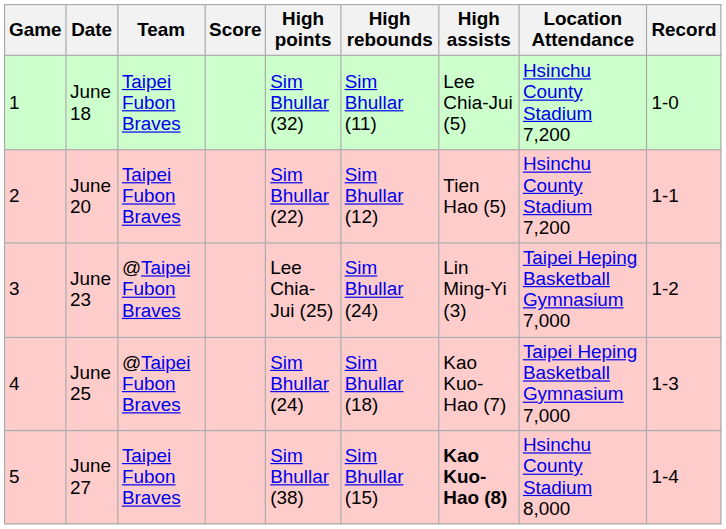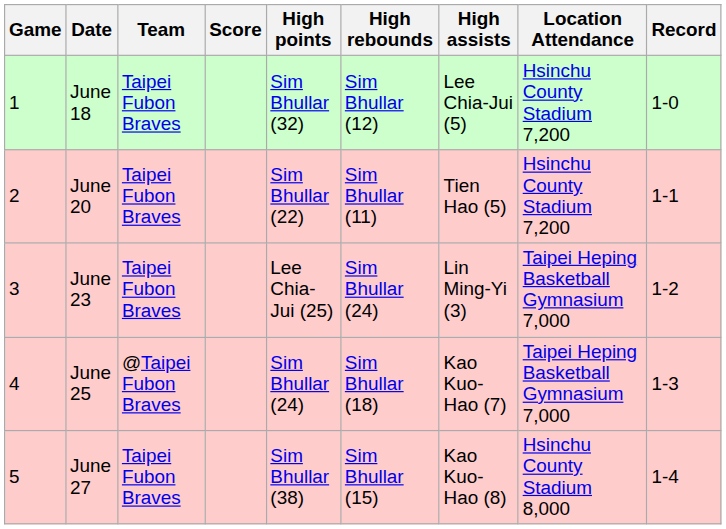 <table class="wikitable">
 <tr>
 <th>Game</th>
 <th>Date</th>
 <th>Team</th>
 <th>Score</th>
 <th>High points</th>
 <th>High rebounds</th>
 <th>High assists</th>
 <th>Location<br>Attendance</th>
 <th>Record</th>
 </tr>
 <tr style="background:#cfc">
 <td>1</td>
 <td>June 18</td>
 <td><a href='#'>Taipei Fubon Braves</a></td>
 <td></td>
 <td><a href='#'>Sim Bhullar</a> (32)</td>
-<td><a href='#'>Sim Bhullar</a> (11)</td>
+<td><a href='#'>Sim Bhullar</a> (12)</td>
 <td>Lee Chia-Jui (5)</td>
 <td><a href='#'>Hsinchu County Stadium</a><br>7,200</td>
 <td>1-0</td>
 </tr>
 <tr style="background:#fcc">
 <td>2</td>
 <td>June 20</td>
 <td><a href='#'>Taipei Fubon Braves</a></td>
 <td></td>
 <td><a href='#'>Sim Bhullar</a> (22)</td>
-<td><a href='#'>Sim Bhullar</a> (12)</td>
+<td><a href='#'>Sim Bhullar</a> (11)</td>
 <td>Tien Hao (5)</td>
 <td><a href='#'>Hsinchu County Stadium</a><br>7,200</td>
 <td>1-1</td>
 </tr>
 <tr style="background:#fcc">
 <td>3</td>
 <td>June 23</td>
-<td>@<a href='#'>Taipei Fubon Braves</a></td>
+<td><a href='#'>Taipei Fubon Braves</a></td>
 <td></td>
 <td>Lee Chia-Jui (25)</td>
 <td><a href='#'>Sim Bhullar</a> (24)</td>
 <td>Lin Ming-Yi (3)</td>
 <td><a href='#'>Taipei Heping Basketball Gymnasium</a><br>7,000</td>
 <td>1-2</td>
 </tr>
 <tr style="background:#fcc">
 <td>4</td>
 <td>June 25</td>
 <td>@<a href='#'>Taipei Fubon Braves</a></td>
 <td></td>
 <td><a href='#'>Sim Bhullar</a> (24)</td>
 <td><a href='#'>Sim Bhullar</a> (18)</td>
 <td>Kao Kuo-Hao (7)</td>
 <td><a href='#'>Taipei Heping Basketball Gymnasium</a><br>7,000</td>
 <td>1-3</td>
 </tr>
 <tr style="background:#fcc">
 <td>5</td>
 <td>June 27</td>
 <td><a href='#'>Taipei Fubon Braves</a></td>
 <td></td>
 <td><a href='#'>Sim Bhullar</a> (38)</td>
 <td><a href='#'>Sim Bhullar</a> (15)</td>
-<td><strong>Kao Kuo-Hao (8)</strong></td>
+<td>Kao Kuo-Hao (8)</td>
 <td><a href='#'>Hsinchu County Stadium</a><br>8,000</td>
 <td>1-4</td>
 </tr>
 </table>
